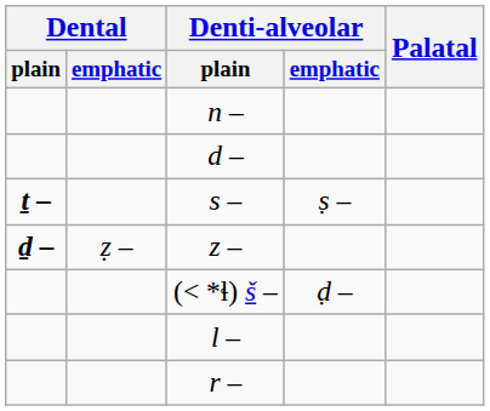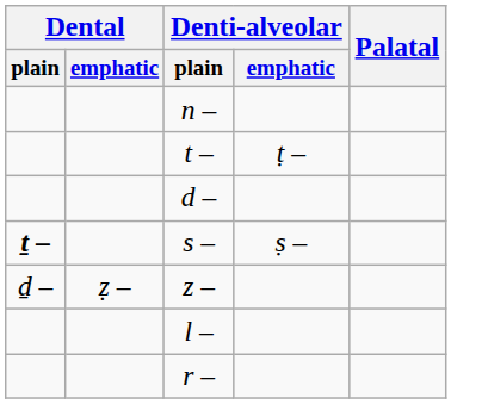 <table class="wikitable" style="text-align: center;">
 <tr>
 <th colspan="2"><a href='#'>Dental</a></th>
 <th colspan="2"><a href='#'>Denti-alveolar</a></th>
 <th rowspan="2"><a href='#'>Palatal</a></th>
 </tr>
 <tr>
 <th style="font-size: 80%;">plain</th>
 <th style="font-size: 80%;"><a href='#'>emphatic</a></th>
 <th style="font-size: 80%;">plain</th>
 <th style="font-size: 80%;"><a href='#'>emphatic</a></th>
 </tr>
 <tr>
 <td></td>
 <td></td>
 <td> <em>n</em> – </td>
 <td></td>
 <td></td>
 </tr>
 <tr>
 <td></td>
 <td></td>
+<td> <em>t</em> – </td>
+<td> <em>ṭ</em> – </td>
+<td></td>
+</tr>
+<tr>
+<td></td>
+<td></td>
 <td> <em>d</em> – </td>
 <td></td>
 <td></td>
 </tr>
 <tr>
 <td><strong> <em>ṯ</em> – </strong></td>
 <td></td>
 <td> <em>s</em> – </td>
 <td> <em>ṣ</em> – </td>
 <td></td>
 </tr>
 <tr>
-<td><strong> <em>ḏ</em> – </strong></td>
+<td> <em>ḏ</em> – </td>
 <td> <em>ẓ</em> – </td>
 <td> <em>z</em> – </td>
 <td></td>
-<td></td>
-</tr>
-<tr>
-<td></td>
-<td></td>
-<td> (< *ɬ) <em><a href='#'>š</a></em> – </td>
-<td> <em>ḍ</em> – </td>
 <td></td>
 </tr>
 <tr>
 <td></td>
 <td></td>
 <td> <em>l</em> – </td>
 <td></td>
 <td></td>
 </tr>
 <tr>
 <td></td>
 <td></td>
 <td> <em>r</em> – </td>
 <td></td>
 <td></td>
 </tr>
 </table>
